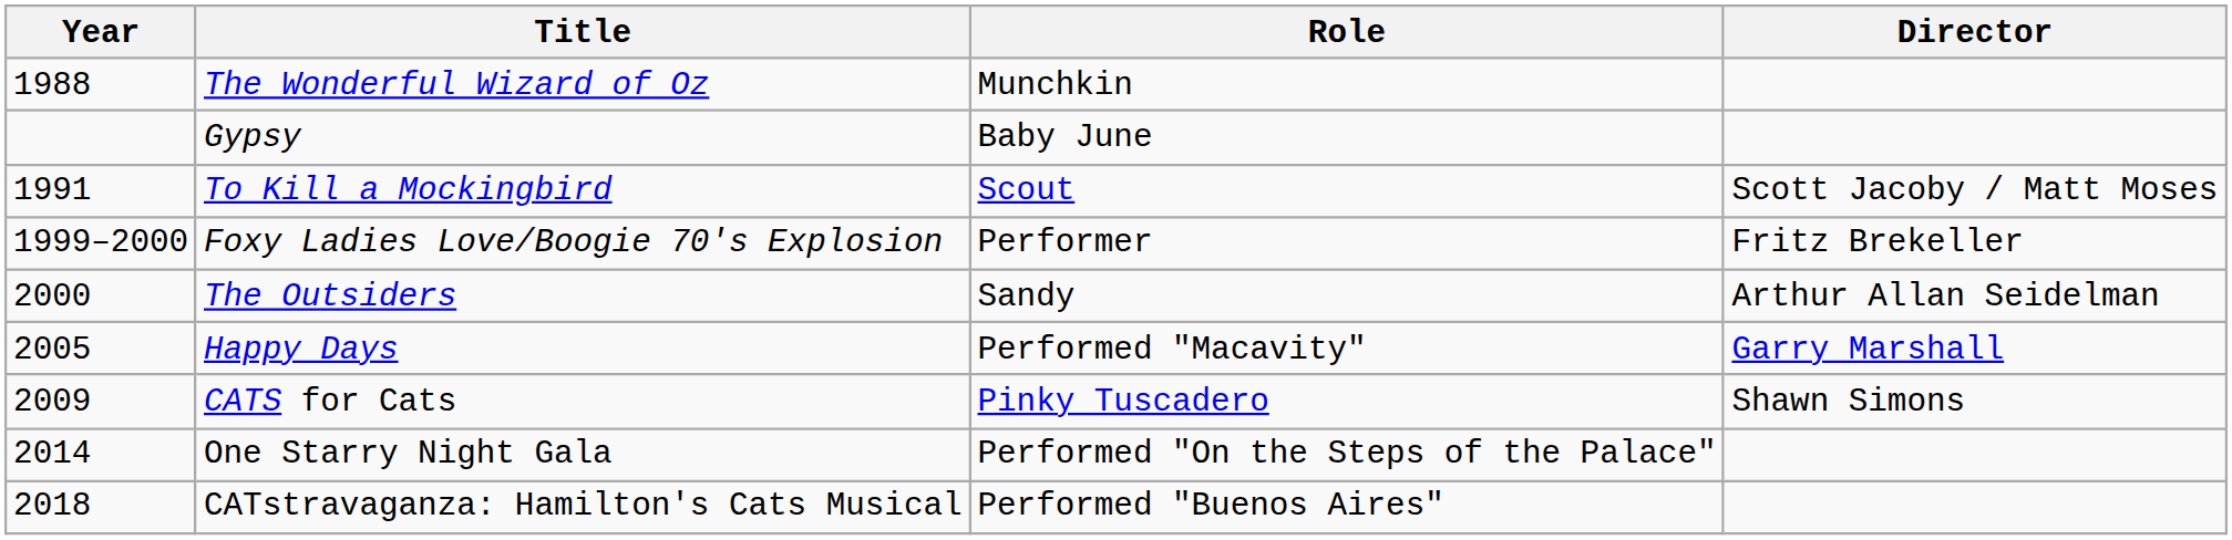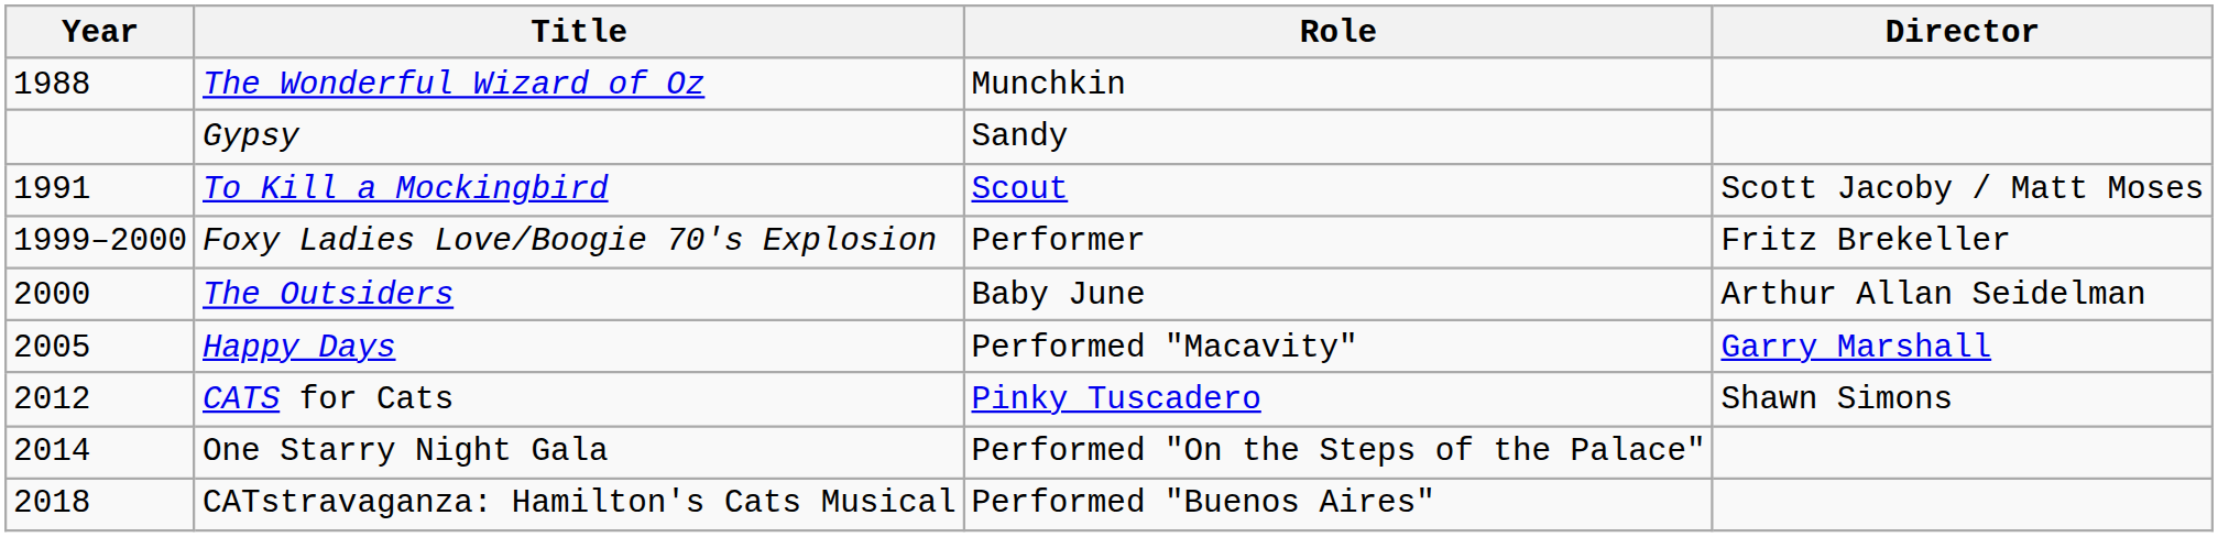 <table class="wikitable sortable">
 <tr style="text-align:center;">
 <th>Year</th>
 <th>Title</th>
 <th>Role</th>
 <th>Director</th>
 </tr>
 <tr>
 <td>1988</td>
 <td data-sort-value="Wonderful Wizard of Oz, The"><em><a href='#'>The Wonderful Wizard of Oz</a></em></td>
 <td>Munchkin</td>
 <td></td>
 </tr>
 <tr>
 <td></td>
 <td><em>Gypsy</em></td>
-<td>Baby June</td>
+<td>Sandy</td>
 <td></td>
 </tr>
 <tr>
 <td>1991</td>
 <td><em><a href='#'>To Kill a Mockingbird</a></em></td>
 <td><a href='#'>Scout</a></td>
 <td>Scott Jacoby / Matt Moses</td>
 </tr>
 <tr>
 <td>1999–2000</td>
 <td><em>Foxy Ladies Love/Boogie 70's Explosion</em></td>
 <td>Performer</td>
 <td>Fritz Brekeller</td>
 </tr>
 <tr>
 <td>2000</td>
 <td data-sort-value="Outsiders, The"><em><a href='#'>The Outsiders</a></em></td>
-<td>Sandy</td>
+<td>Baby June</td>
 <td>Arthur Allan Seidelman</td>
 </tr>
 <tr>
 <td>2005</td>
 <td><em><a href='#'>Happy Days</a></em></td>
 <td>Performed "Macavity"</td>
 <td><a href='#'>Garry Marshall</a></td>
 </tr>
 <tr>
-<td>2009</td>
+<td>2012</td>
 <td><em><a href='#'>CATS</a></em> for Cats</td>
 <td><a href='#'>Pinky Tuscadero</a></td>
 <td>Shawn Simons</td>
 </tr>
 <tr>
 <td>2014</td>
 <td>One Starry Night Gala</td>
 <td>Performed "On the Steps of the Palace"</td>
 <td></td>
 </tr>
 <tr>
 <td>2018</td>
 <td>CATstravaganza: Hamilton's Cats Musical</td>
 <td>Performed "Buenos Aires"</td>
 <td></td>
 </tr>
 </table>
